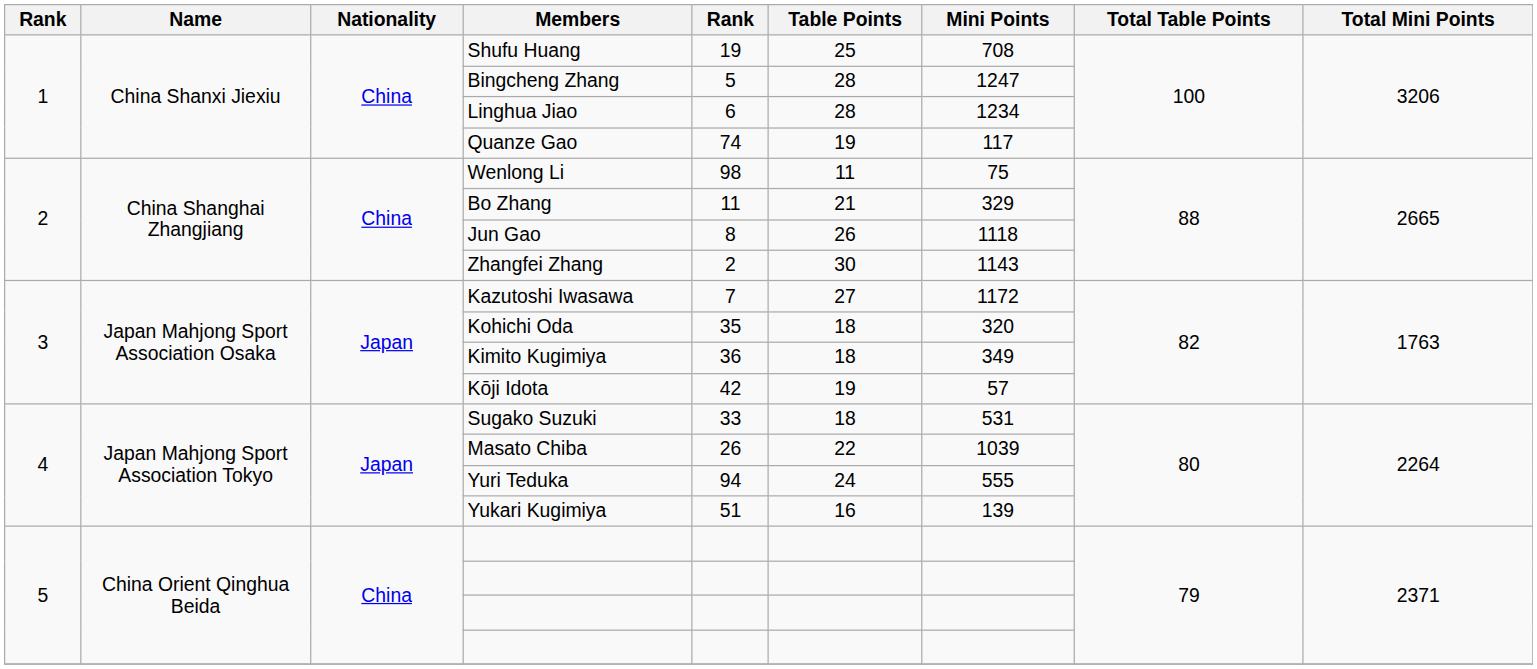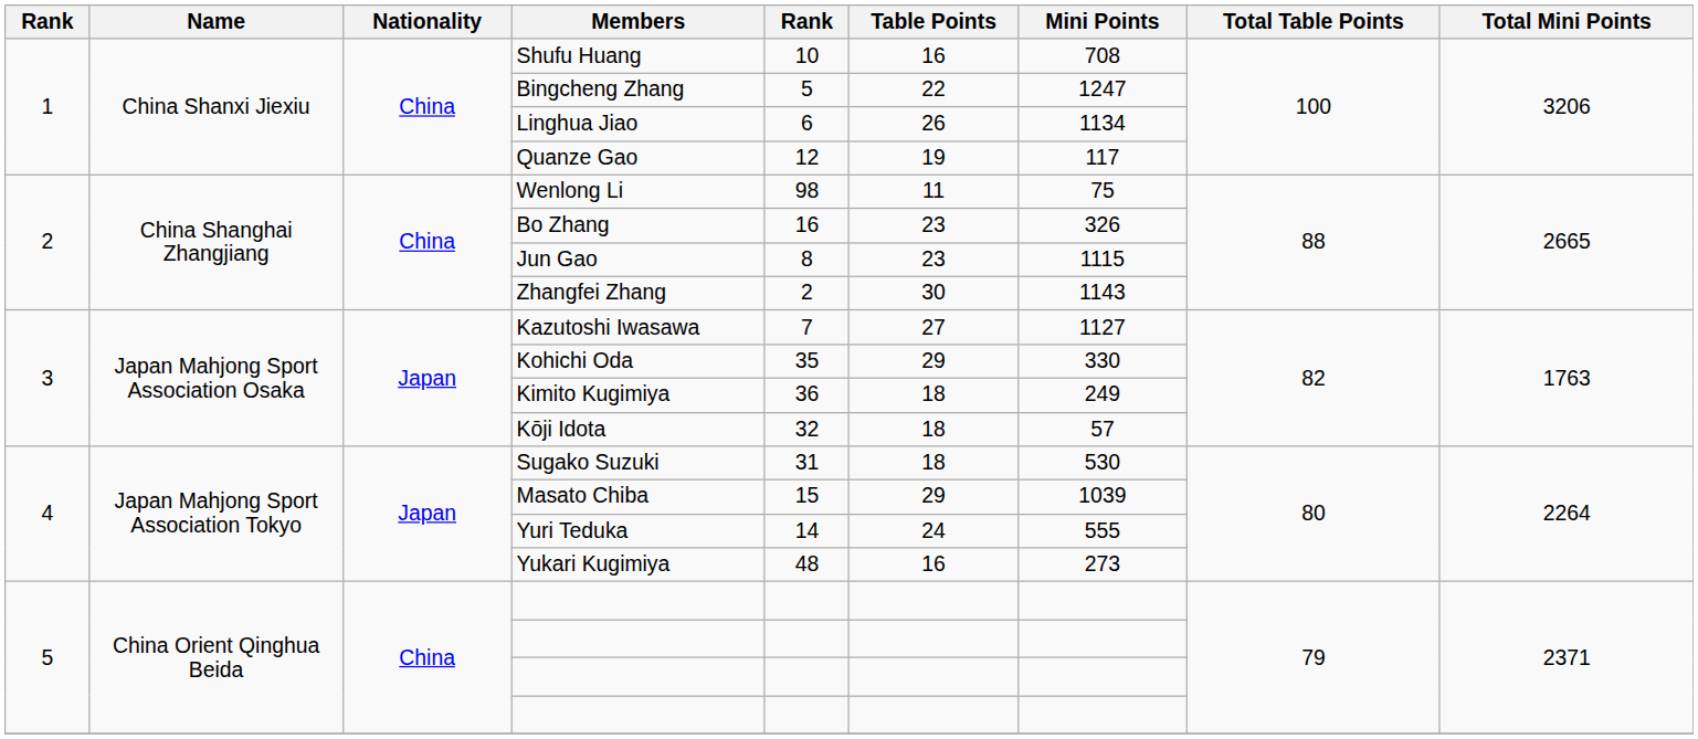 <table class="wikitable" width=100%>
 <tr>
 <th width=5%>Rank</th>
 <th width=15%>Name</th>
 <th width=10%>Nationality</th>
 <th width=15%>Members</th>
 <th width=5%>Rank</th>
 <th width=10%>Table Points</th>
 <th width=10%>Mini Points</th>
 <th width=15%>Total Table Points</th>
 <th width=15%>Total Mini Points</th>
 </tr>
 <tr>
 <td align=center rowspan="4">1</td>
 <td align=center rowspan="4">China Shanxi Jiexiu</td>
 <td align=center rowspan="4"><a href='#'>China</a></td>
 <td>Shufu Huang</td>
-<td align=center>19</td>
-<td align=center>25</td>
+<td align=center>10</td>
+<td align=center>16</td>
 <td align=center>708</td>
 <td align=center rowspan="4">100</td>
 <td align=center rowspan="4">3206</td>
 </tr>
 <tr>
 <td>Bingcheng Zhang</td>
 <td align=center>5</td>
-<td align=center>28</td>
+<td align=center>22</td>
 <td align=center>1247</td>
 </tr>
 <tr>
 <td>Linghua Jiao</td>
 <td align=center>6</td>
-<td align=center>28</td>
-<td align=center>1234</td>
+<td align=center>26</td>
+<td align=center>1134</td>
 </tr>
 <tr>
 <td>Quanze Gao</td>
-<td align=center>74</td>
+<td align=center>12</td>
 <td align=center>19</td>
 <td align=center>117</td>
 </tr>
 <tr>
 <td align=center rowspan="4">2</td>
 <td align=center rowspan="4">China Shanghai Zhangjiang</td>
 <td align=center rowspan="4"><a href='#'>China</a></td>
 <td>Wenlong Li</td>
 <td align=center>98</td>
 <td align=center>11</td>
 <td align=center>75</td>
 <td align=center rowspan="4">88</td>
 <td align=center rowspan="4">2665</td>
 </tr>
 <tr>
 <td>Bo Zhang</td>
-<td align=center>11</td>
-<td align=center>21</td>
-<td align=center>329</td>
+<td align=center>16</td>
+<td align=center>23</td>
+<td align=center>326</td>
 </tr>
 <tr>
 <td>Jun Gao</td>
 <td align=center>8</td>
-<td align=center>26</td>
-<td align=center>1118</td>
+<td align=center>23</td>
+<td align=center>1115</td>
 </tr>
 <tr>
 <td>Zhangfei Zhang</td>
 <td align=center>2</td>
 <td align=center>30</td>
 <td align=center>1143</td>
 </tr>
 <tr>
 <td align=center rowspan="4">3</td>
 <td align=center rowspan="4">Japan Mahjong Sport Association Osaka</td>
 <td align=center rowspan="4"><a href='#'>Japan</a></td>
 <td>Kazutoshi Iwasawa</td>
 <td align=center>7</td>
 <td align=center>27</td>
-<td align=center>1172</td>
+<td align=center>1127</td>
 <td align=center rowspan="4">82</td>
 <td align=center rowspan="4">1763</td>
 </tr>
 <tr>
 <td>Kohichi Oda</td>
 <td align=center>35</td>
-<td align=center>18</td>
-<td align=center>320</td>
+<td align=center>29</td>
+<td align=center>330</td>
 </tr>
 <tr>
 <td>Kimito Kugimiya</td>
 <td align=center>36</td>
 <td align=center>18</td>
-<td align=center>349</td>
+<td align=center>249</td>
 </tr>
 <tr>
 <td>Kōji Idota</td>
-<td align=center>42</td>
-<td align=center>19</td>
+<td align=center>32</td>
+<td align=center>18</td>
 <td align=center>57</td>
 </tr>
 <tr>
 <td align=center rowspan="4">4</td>
 <td align=center rowspan="4">Japan Mahjong Sport Association Tokyo</td>
 <td align=center rowspan="4"><a href='#'>Japan</a></td>
 <td>Sugako Suzuki</td>
-<td align=center>33</td>
+<td align=center>31</td>
 <td align=center>18</td>
-<td align=center>531</td>
+<td align=center>530</td>
 <td align=center rowspan="4">80</td>
 <td align=center rowspan="4">2264</td>
 </tr>
 <tr>
 <td>Masato Chiba</td>
-<td align=center>26</td>
-<td align=center>22</td>
+<td align=center>15</td>
+<td align=center>29</td>
 <td align=center>1039</td>
 </tr>
 <tr>
 <td>Yuri Teduka</td>
-<td align=center>94</td>
+<td align=center>14</td>
 <td align=center>24</td>
 <td align=center>555</td>
 </tr>
 <tr>
 <td>Yukari Kugimiya</td>
-<td align=center>51</td>
+<td align=center>48</td>
 <td align=center>16</td>
-<td align=center>139</td>
+<td align=center>273</td>
 </tr>
 <tr>
 <td align=center rowspan="4">5</td>
 <td align=center rowspan="4">China Orient Qinghua Beida</td>
 <td align=center rowspan="4"><a href='#'>China</a></td>
 <td>　</td>
 <td align=center>　</td>
 <td align=center>　</td>
 <td align=center>　</td>
 <td align=center rowspan="4">79</td>
 <td align=center rowspan="4">2371</td>
 </tr>
 <tr>
 <td>　</td>
 <td align=center></td>
 <td align=center></td>
 <td align=center></td>
 </tr>
 <tr>
 <td>　</td>
 <td align=center></td>
 <td align=center></td>
 <td align=center></td>
 </tr>
 <tr>
 <td>　</td>
 <td align=center></td>
 <td align=center></td>
 <td align=center></td>
 </tr>
 <tr>
 </tr>
 </table>
